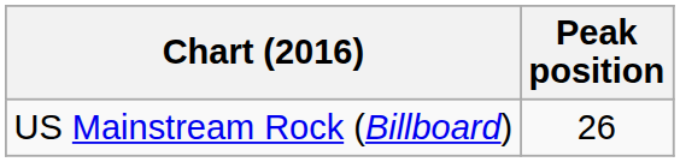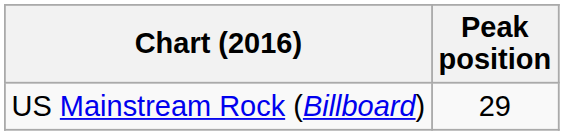 <table class="wikitable sortable">
 <tr>
 <th>Chart (2016)</th>
 <th>Peak<br>position</th>
 </tr>
 <tr>
 <td>US <a href='#'>Mainstream Rock</a> (<em><a href='#'>Billboard</a></em>)</td>
-<td style="text-align:center;">26</td>
+<td style="text-align:center;">29</td>
 </tr>
 </table>
